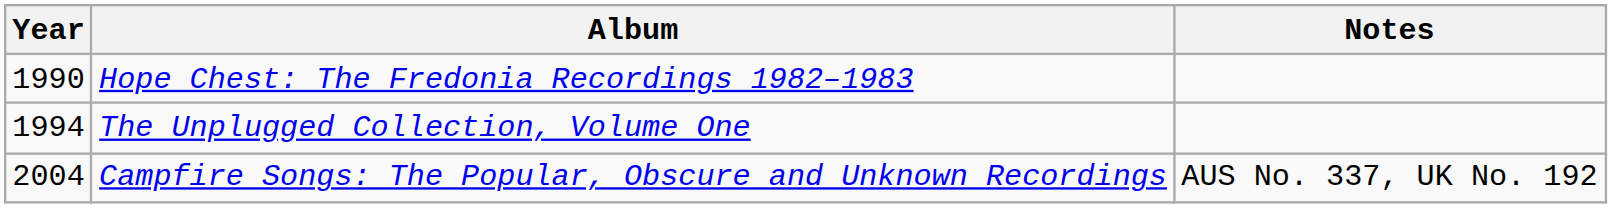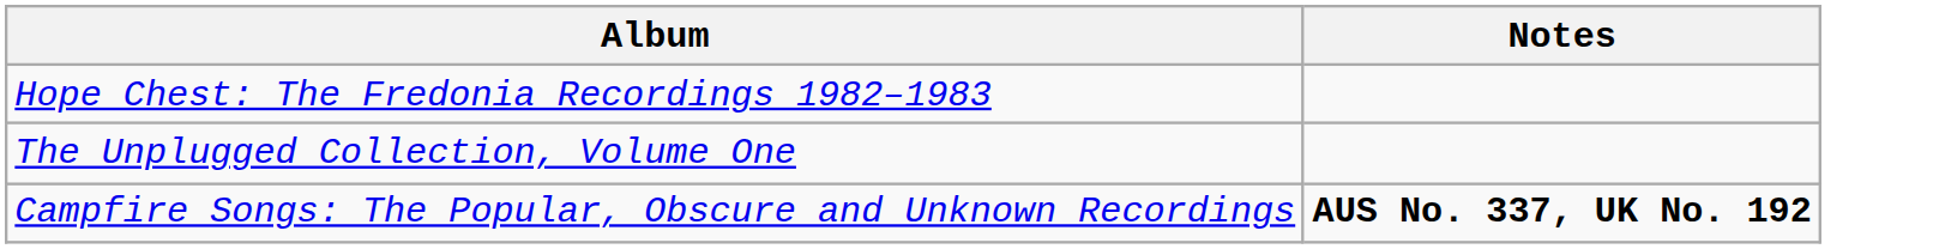 <table class="wikitable">
 <tr>
-<th>Year</th>
 <th>Album</th>
 <th>Notes</th>
 </tr>
 <tr>
-<td>1990</td>
 <td><em><a href='#'>Hope Chest: The Fredonia Recordings 1982–1983</a></em></td>
 <td></td>
 </tr>
 <tr>
-<td>1994</td>
 <td><em><a href='#'>The Unplugged Collection, Volume One</a></em></td>
 <td></td>
 </tr>
 <tr>
-<td>2004</td>
 <td><em><a href='#'>Campfire Songs: The Popular, Obscure and Unknown Recordings</a></em></td>
-<td>AUS No. 337, UK No. 192</td>
+<td><strong>AUS No. 337, UK No. 192</strong></td>
 </tr>
 </table>
